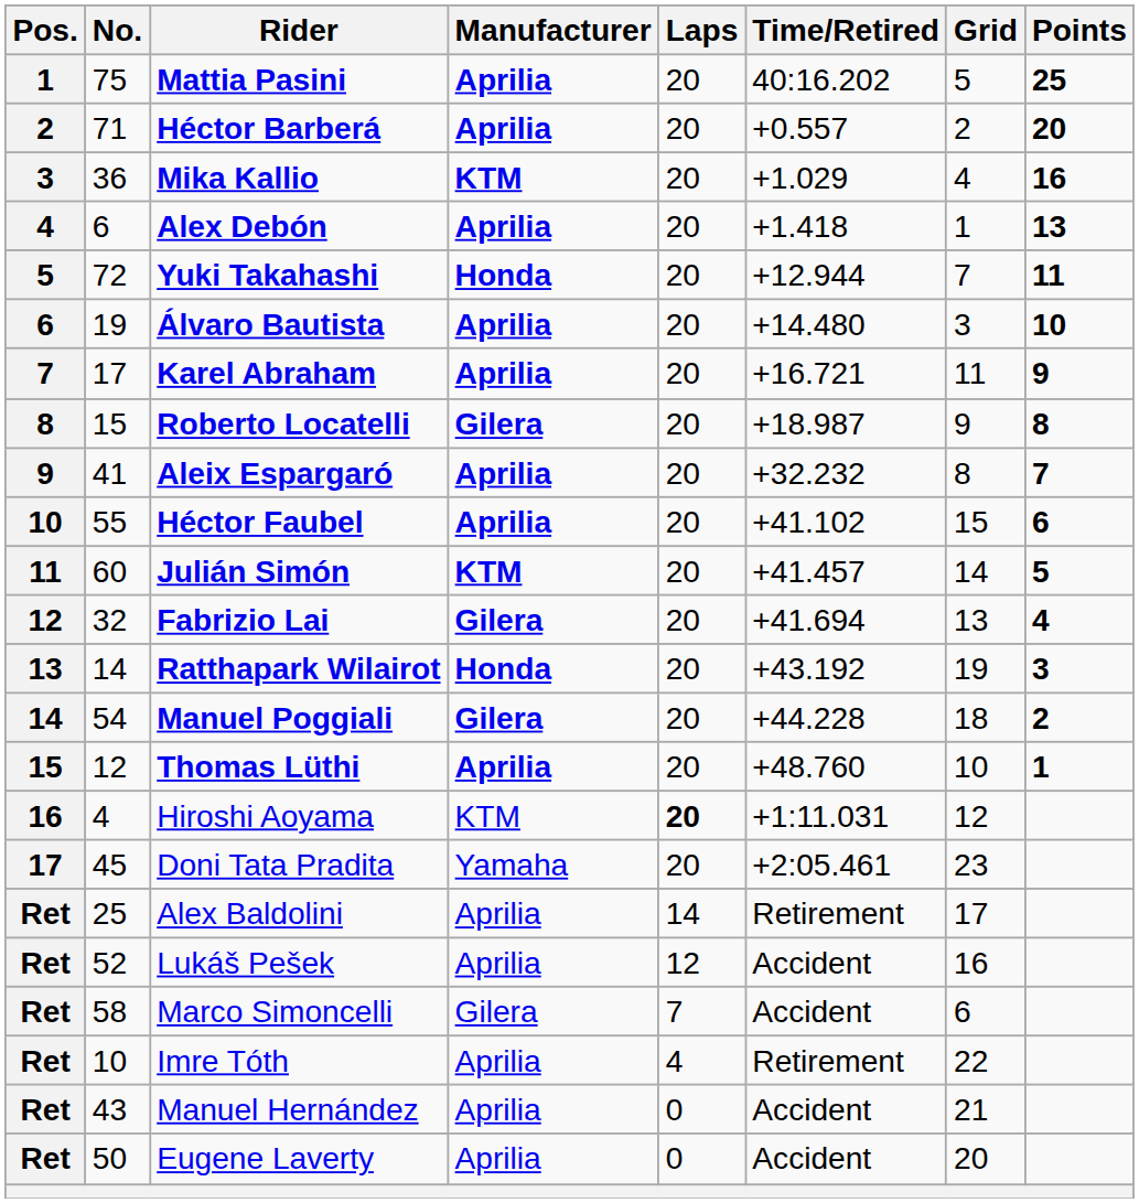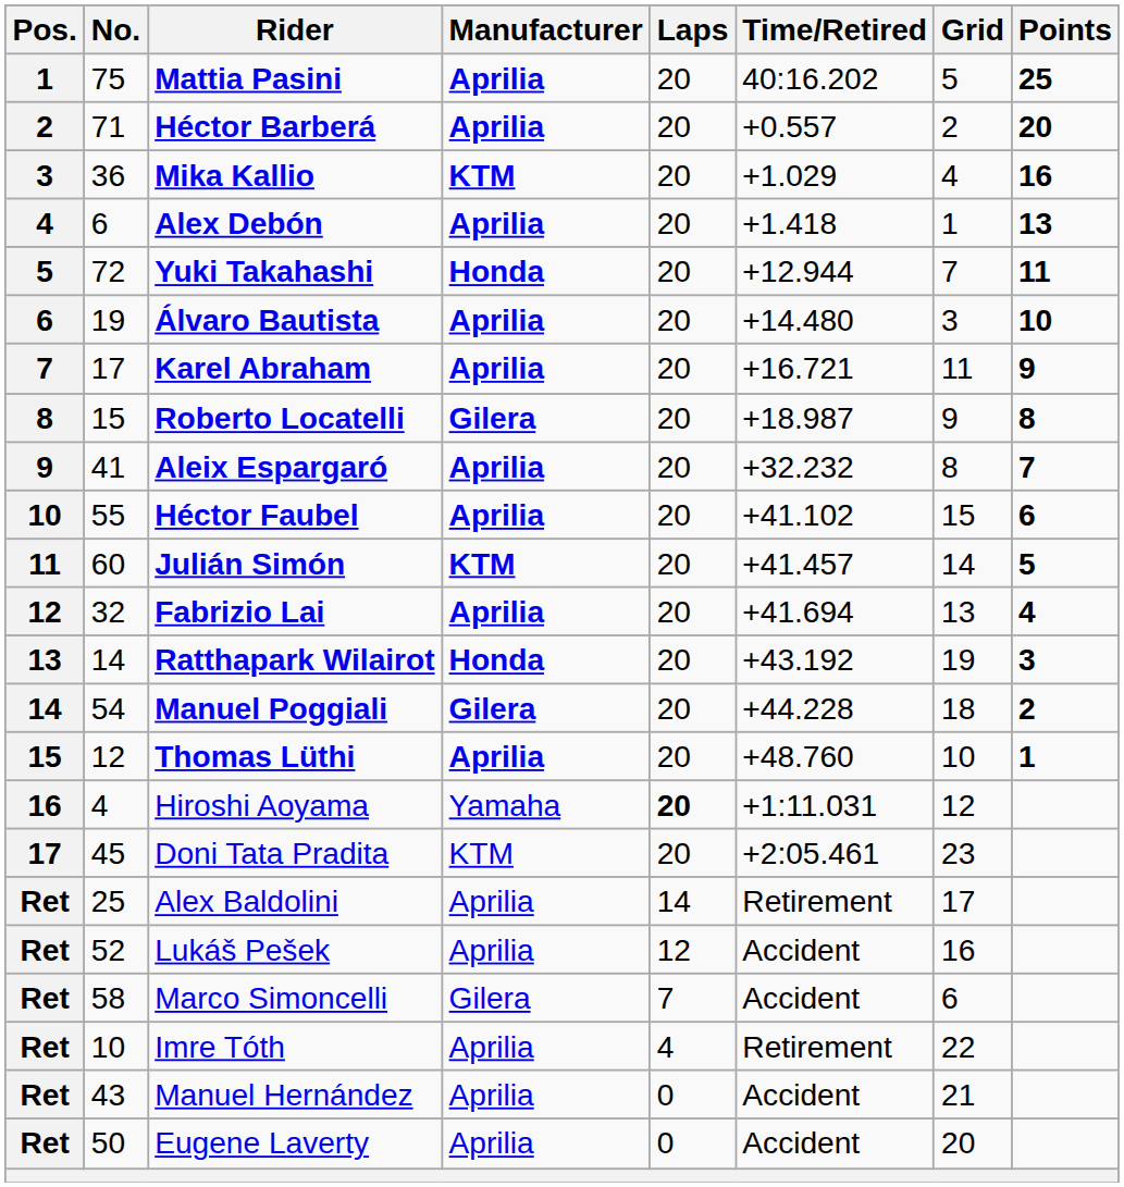 <table class="wikitable" style="font-size: 95%;">
 <tr>
 <th>Pos.</th>
 <th>No.</th>
 <th>Rider</th>
 <th>Manufacturer</th>
 <th>Laps</th>
 <th>Time/Retired</th>
 <th>Grid</th>
 <th>Points</th>
 </tr>
 <tr>
 <th>1</th>
 <td>75</td>
 <td> <strong><a href='#'>Mattia Pasini</a></strong></td>
 <td><strong><a href='#'>Aprilia</a></strong></td>
 <td>20</td>
 <td>40:16.202</td>
 <td>5</td>
 <td><strong>25</strong></td>
 </tr>
 <tr>
 <th>2</th>
 <td>71</td>
 <td> <strong><a href='#'>Héctor Barberá</a></strong></td>
 <td><strong><a href='#'>Aprilia</a></strong></td>
 <td>20</td>
 <td>+0.557</td>
 <td>2</td>
 <td><strong>20</strong></td>
 </tr>
 <tr>
 <th>3</th>
 <td>36</td>
 <td> <strong><a href='#'>Mika Kallio</a></strong></td>
 <td><strong><a href='#'>KTM</a></strong></td>
 <td>20</td>
 <td>+1.029</td>
 <td>4</td>
 <td><strong>16</strong></td>
 </tr>
 <tr>
 <th>4</th>
 <td>6</td>
 <td> <strong><a href='#'>Alex Debón</a></strong></td>
 <td><strong><a href='#'>Aprilia</a></strong></td>
 <td>20</td>
 <td>+1.418</td>
 <td>1</td>
 <td><strong>13</strong></td>
 </tr>
 <tr>
 <th>5</th>
 <td>72</td>
 <td> <strong><a href='#'>Yuki Takahashi</a></strong></td>
 <td><strong><a href='#'>Honda</a></strong></td>
 <td>20</td>
 <td>+12.944</td>
 <td>7</td>
 <td><strong>11</strong></td>
 </tr>
 <tr>
 <th>6</th>
 <td>19</td>
 <td> <strong><a href='#'>Álvaro Bautista</a></strong></td>
 <td><strong><a href='#'>Aprilia</a></strong></td>
 <td>20</td>
 <td>+14.480</td>
 <td>3</td>
 <td><strong>10</strong></td>
 </tr>
 <tr>
 <th>7</th>
 <td>17</td>
 <td> <strong><a href='#'>Karel Abraham</a></strong></td>
 <td><strong><a href='#'>Aprilia</a></strong></td>
 <td>20</td>
 <td>+16.721</td>
 <td>11</td>
 <td><strong>9</strong></td>
 </tr>
 <tr>
 <th>8</th>
 <td>15</td>
 <td> <strong><a href='#'>Roberto Locatelli</a></strong></td>
 <td><strong><a href='#'>Gilera</a></strong></td>
 <td>20</td>
 <td>+18.987</td>
 <td>9</td>
 <td><strong>8</strong></td>
 </tr>
 <tr>
 <th>9</th>
 <td>41</td>
 <td> <strong><a href='#'>Aleix Espargaró</a></strong></td>
 <td><strong><a href='#'>Aprilia</a></strong></td>
 <td>20</td>
 <td>+32.232</td>
 <td>8</td>
 <td><strong>7</strong></td>
 </tr>
 <tr>
 <th>10</th>
 <td>55</td>
 <td> <strong><a href='#'>Héctor Faubel</a></strong></td>
 <td><strong><a href='#'>Aprilia</a></strong></td>
 <td>20</td>
 <td>+41.102</td>
 <td>15</td>
 <td><strong>6</strong></td>
 </tr>
 <tr>
 <th>11</th>
 <td>60</td>
 <td> <strong><a href='#'>Julián Simón</a></strong></td>
 <td><strong><a href='#'>KTM</a></strong></td>
 <td>20</td>
 <td>+41.457</td>
 <td>14</td>
 <td><strong>5</strong></td>
 </tr>
 <tr>
 <th>12</th>
 <td>32</td>
 <td> <strong><a href='#'>Fabrizio Lai</a></strong></td>
-<td><strong><a href='#'>Gilera</a></strong></td>
+<td><strong><a href='#'>Aprilia</a></strong></td>
 <td>20</td>
 <td>+41.694</td>
 <td>13</td>
 <td><strong>4</strong></td>
 </tr>
 <tr>
 <th>13</th>
 <td>14</td>
 <td> <strong><a href='#'>Ratthapark Wilairot</a></strong></td>
 <td><strong><a href='#'>Honda</a></strong></td>
 <td>20</td>
 <td>+43.192</td>
 <td>19</td>
 <td><strong>3</strong></td>
 </tr>
 <tr>
 <th>14</th>
 <td>54</td>
 <td> <strong><a href='#'>Manuel Poggiali</a></strong></td>
 <td><strong><a href='#'>Gilera</a></strong></td>
 <td>20</td>
 <td>+44.228</td>
 <td>18</td>
 <td><strong>2</strong></td>
 </tr>
 <tr>
 <th>15</th>
 <td>12</td>
 <td> <strong><a href='#'>Thomas Lüthi</a></strong></td>
 <td><strong><a href='#'>Aprilia</a></strong></td>
 <td>20</td>
 <td>+48.760</td>
 <td>10</td>
 <td><strong>1</strong></td>
 </tr>
 <tr>
 <th>16</th>
 <td>4</td>
 <td> <a href='#'>Hiroshi Aoyama</a></td>
-<td><a href='#'>KTM</a></td>
+<td><a href='#'>Yamaha</a></td>
 <td><strong>20</strong></td>
 <td>+1:11.031</td>
 <td>12</td>
 <td></td>
 </tr>
 <tr>
 <th>17</th>
 <td>45</td>
 <td> <a href='#'>Doni Tata Pradita</a></td>
-<td><a href='#'>Yamaha</a></td>
+<td><a href='#'>KTM</a></td>
 <td>20</td>
 <td>+2:05.461</td>
 <td>23</td>
 <td></td>
 </tr>
 <tr>
 <th>Ret</th>
 <td>25</td>
 <td> <a href='#'>Alex Baldolini</a></td>
 <td><a href='#'>Aprilia</a></td>
 <td>14</td>
 <td>Retirement</td>
 <td>17</td>
 <td></td>
 </tr>
 <tr>
 <th>Ret</th>
 <td>52</td>
 <td> <a href='#'>Lukáš Pešek</a></td>
 <td><a href='#'>Aprilia</a></td>
 <td>12</td>
 <td>Accident</td>
 <td>16</td>
 <td></td>
 </tr>
 <tr>
 <th>Ret</th>
 <td>58</td>
 <td> <a href='#'>Marco Simoncelli</a></td>
 <td><a href='#'>Gilera</a></td>
 <td>7</td>
 <td>Accident</td>
 <td>6</td>
 <td></td>
 </tr>
 <tr>
 <th>Ret</th>
 <td>10</td>
 <td> <a href='#'>Imre Tóth</a></td>
 <td><a href='#'>Aprilia</a></td>
 <td>4</td>
 <td>Retirement</td>
 <td>22</td>
 <td></td>
 </tr>
 <tr>
 <th>Ret</th>
 <td>43</td>
 <td> <a href='#'>Manuel Hernández</a></td>
 <td><a href='#'>Aprilia</a></td>
 <td>0</td>
 <td>Accident</td>
 <td>21</td>
 <td></td>
 </tr>
 <tr>
 <th>Ret</th>
 <td>50</td>
 <td> <a href='#'>Eugene Laverty</a></td>
 <td><a href='#'>Aprilia</a></td>
 <td>0</td>
 <td>Accident</td>
 <td>20</td>
 <td></td>
 </tr>
 <tr>
 <th colspan=8></th>
 </tr>
 </table>
